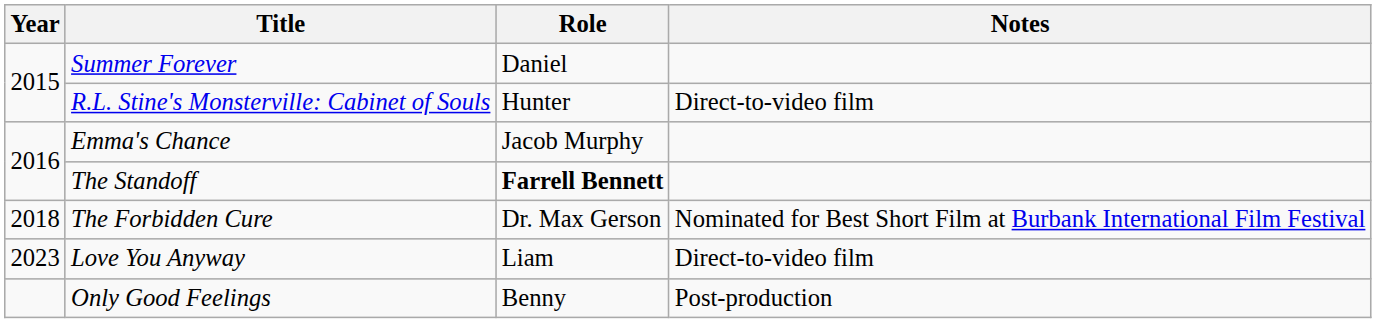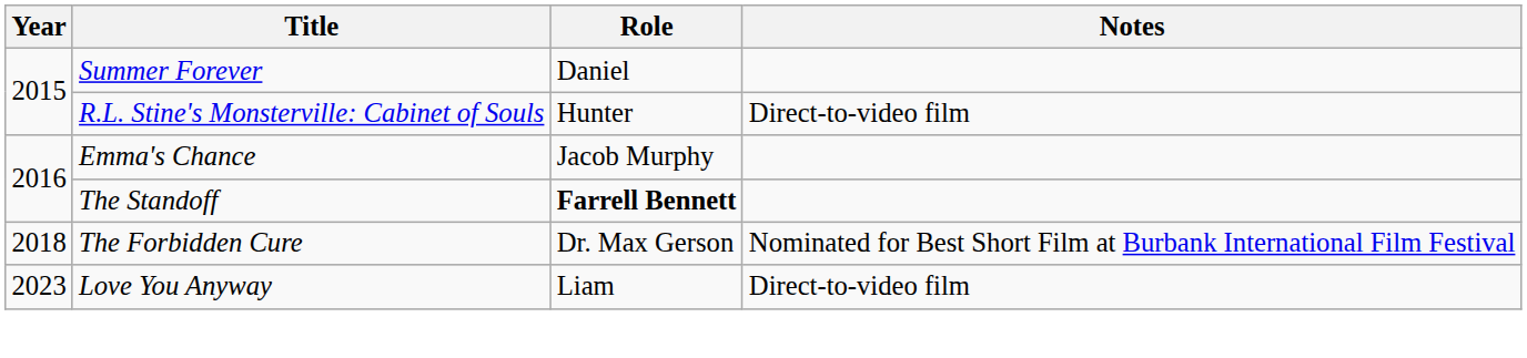 <table class="wikitable sortable">
 <tr>
 <th>Year</th>
 <th>Title</th>
 <th>Role</th>
 <th class="unsortable">Notes</th>
 </tr>
 <tr>
 <td rowspan="2">2015</td>
 <td><em><a href='#'>Summer Forever</a></em></td>
 <td>Daniel</td>
 <td></td>
 </tr>
 <tr>
 <td><em><a href='#'>R.L. Stine's Monsterville: Cabinet of Souls</a></em></td>
 <td>Hunter</td>
 <td>Direct-to-video film</td>
 </tr>
 <tr>
 <td rowspan="2">2016</td>
 <td><em>Emma's Chance</em></td>
 <td>Jacob Murphy</td>
 <td></td>
 </tr>
 <tr>
 <td><em>The Standoff</em></td>
 <td><strong>Farrell Bennett</strong></td>
 <td></td>
 </tr>
 <tr>
 <td>2018</td>
 <td><em>The Forbidden Cure</em></td>
 <td>Dr. Max Gerson</td>
 <td>Nominated for Best Short Film at <a href='#'>Burbank International Film Festival</a></td>
 </tr>
 <tr>
 <td>2023</td>
 <td><em>Love You Anyway</em></td>
 <td>Liam</td>
 <td>Direct-to-video film</td>
 </tr>
-<tr>
-<td></td>
-<td><em>Only Good Feelings</em></td>
-<td>Benny</td>
-<td>Post-production</td>
-</tr>
 </table>
